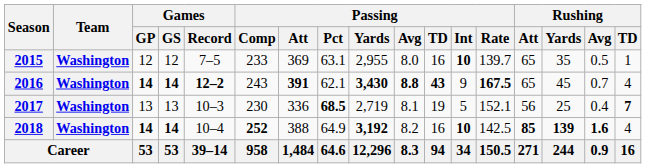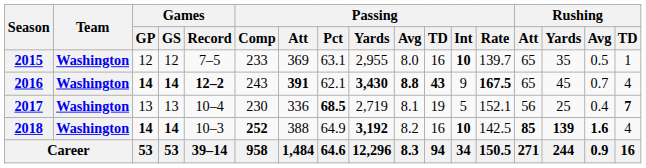 <table class="wikitable" style="text-align:center;">
 <tr>
 <th rowspan="2">Season</th>
 <th rowspan="2">Team</th>
 <th colspan="3">Games</th>
 <th colspan="8">Passing</th>
 <th colspan="5">Rushing</th>
 </tr>
 <tr>
 <th>GP</th>
 <th>GS</th>
 <th>Record</th>
 <th>Comp</th>
 <th>Att</th>
 <th>Pct</th>
 <th>Yards</th>
 <th>Avg</th>
 <th>TD</th>
 <th>Int</th>
 <th>Rate</th>
 <th>Att</th>
 <th>Yards</th>
 <th>Avg</th>
 <th>TD</th>
 </tr>
 <tr>
 <th><a href='#'>2015</a></th>
 <th><a href='#'>Washington</a></th>
 <td>12</td>
 <td>12</td>
 <td>7–5</td>
 <td>233</td>
 <td>369</td>
 <td>63.1</td>
 <td>2,955</td>
 <td>8.0</td>
 <td>16</td>
 <td><strong>10</strong></td>
 <td>139.7</td>
 <td>65</td>
 <td>35</td>
 <td>0.5</td>
 <td>1</td>
 </tr>
 <tr>
 <th><a href='#'>2016</a></th>
 <th><a href='#'>Washington</a></th>
 <td><strong>14</strong></td>
 <td><strong>14</strong></td>
 <td><strong>12–2</strong></td>
 <td>243</td>
 <td><strong>391</strong></td>
 <td>62.1</td>
 <td><strong>3,430</strong></td>
 <td><strong>8.8</strong></td>
 <td><strong>43</strong></td>
 <td>9</td>
 <td><strong>167.5</strong></td>
 <td>65</td>
 <td>45</td>
 <td>0.7</td>
 <td>4</td>
 </tr>
 <tr>
 <th><a href='#'>2017</a></th>
 <th><a href='#'>Washington</a></th>
 <td>13</td>
 <td>13</td>
-<td>10–3</td>
+<td>10–4</td>
 <td>230</td>
 <td>336</td>
 <td><strong>68.5</strong></td>
 <td>2,719</td>
 <td>8.1</td>
 <td>19</td>
 <td>5</td>
 <td>152.1</td>
 <td>56</td>
 <td>25</td>
 <td>0.4</td>
 <td><strong>7</strong></td>
 </tr>
 <tr>
 <th><a href='#'>2018</a></th>
 <th><a href='#'>Washington</a></th>
 <td><strong>14</strong></td>
 <td><strong>14</strong></td>
-<td>10–4</td>
+<td>10–3</td>
 <td><strong>252</strong></td>
 <td>388</td>
 <td>64.9</td>
 <td><strong>3,192</strong></td>
 <td>8.2</td>
 <td>16</td>
 <td><strong>10</strong></td>
 <td>142.5</td>
 <td><strong>85</strong></td>
 <td><strong>139</strong></td>
 <td><strong>1.6</strong></td>
 <td>4</td>
 </tr>
 <tr>
 <th colspan="2">Career</th>
 <th>53</th>
 <th>53</th>
 <th>39–14</th>
 <th>958</th>
 <th>1,484</th>
 <th>64.6</th>
 <th>12,296</th>
 <th>8.3</th>
 <th>94</th>
 <th>34</th>
 <th>150.5</th>
 <th>271</th>
 <th>244</th>
 <th>0.9</th>
 <th>16</th>
 </tr>
 </table>
